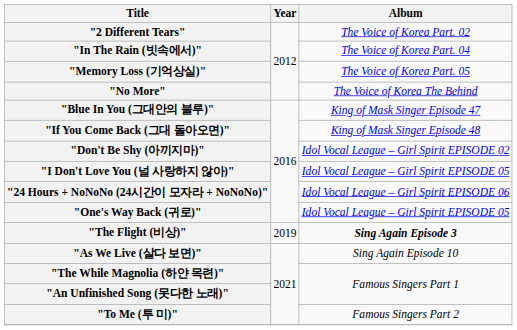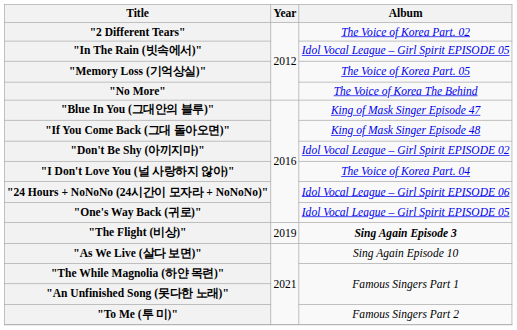 <table class="wikitable plainrowheaders" style="text-align:center;">
 <tr>
 <th scope="col">Title</th>
 <th scope="col">Year</th>
 <th scope="col">Album</th>
 </tr>
 <tr>
 <th scope="row">"2 Different Tears"</th>
 <td rowspan="4">2012</td>
 <td><em><a href='#'>The Voice of Korea Part. 02</a></em></td>
 </tr>
 <tr>
 <th scope="row">"In The Rain (빗속에서)"</th>
-<td><em><a href='#'>The Voice of Korea Part. 04</a></em></td>
+<td><em><a href='#'>Idol Vocal League – Girl Spirit EPISODE 05</a></em></td>
 </tr>
 <tr>
 <th scope="row">"Memory Loss (기억상실)"</th>
 <td><em><a href='#'>The Voice of Korea Part. 05</a></em></td>
 </tr>
 <tr>
 <th scope="row">"No More"</th>
 <td><em><a href='#'>The Voice of Korea The Behind</a></em></td>
 </tr>
 <tr>
 <th scope="row">"Blue In You (그대안의 블루)"</th>
 <td rowspan="6">2016</td>
 <td><em><a href='#'>King of Mask Singer Episode 47</a></em></td>
 </tr>
 <tr>
 <th scope="row">"If You Come Back (그대 돌아오면)"</th>
 <td><em><a href='#'>King of Mask Singer Episode 48</a></em></td>
 </tr>
 <tr>
 <th scope="row">"Don't Be Shy (아끼지마)"</th>
 <td><em><a href='#'>Idol Vocal League – Girl Spirit EPISODE 02</a></em></td>
 </tr>
 <tr>
 <th scope="row">"I Don't Love You (널 사랑하지 않아)"</th>
-<td><em><a href='#'>Idol Vocal League – Girl Spirit EPISODE 05</a></em></td>
+<td><em><a href='#'>The Voice of Korea Part. 04</a></em></td>
 </tr>
 <tr>
 <th scope="row">"24 Hours + NoNoNo (24시간이 모자라 + NoNoNo)" </th>
 <td><em><a href='#'>Idol Vocal League – Girl Spirit EPISODE 06</a></em></td>
 </tr>
 <tr>
 <th scope="row">"One's Way Back (귀로)"</th>
 <td><em><a href='#'>Idol Vocal League – Girl Spirit EPISODE 05</a></em></td>
 </tr>
 <tr>
 <th scope="row">"The Flight (비상)"</th>
 <td rowspan="1">2019</td>
 <td><strong><em>Sing Again Episode 3</em></strong></td>
 </tr>
 <tr>
 <th scope="row">"As We Live (살다 보면)"</th>
 <td rowspan="4">2021</td>
 <td><em>Sing Again Episode 10</em></td>
 </tr>
 <tr>
 <th scope="row">"The While Magnolia (하얀 목련)"</th>
 <td rowspan="2"><em>Famous Singers Part 1</em></td>
 </tr>
 <tr>
 <th scope="row">"An Unfinished Song (못다한 노래)" </th>
 </tr>
 <tr>
 <th scope="row">"To Me (투 미)"</th>
 <td><em>Famous Singers Part 2</em></td>
 </tr>
 <tr>
 </tr>
 </table>
